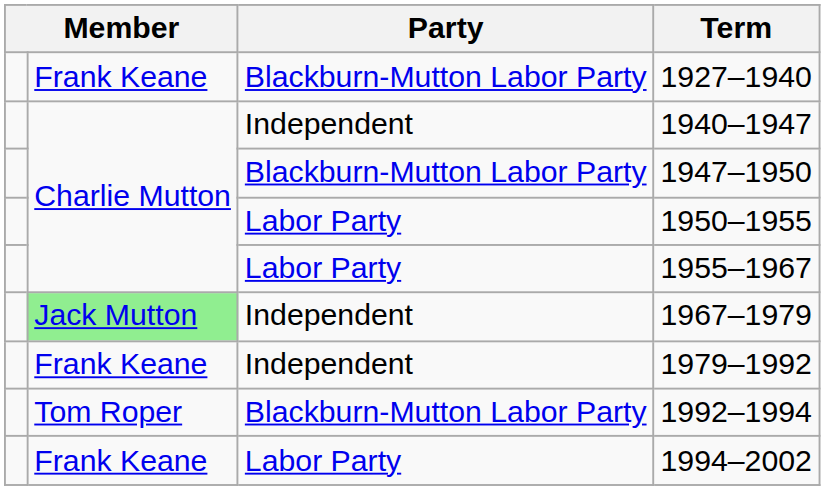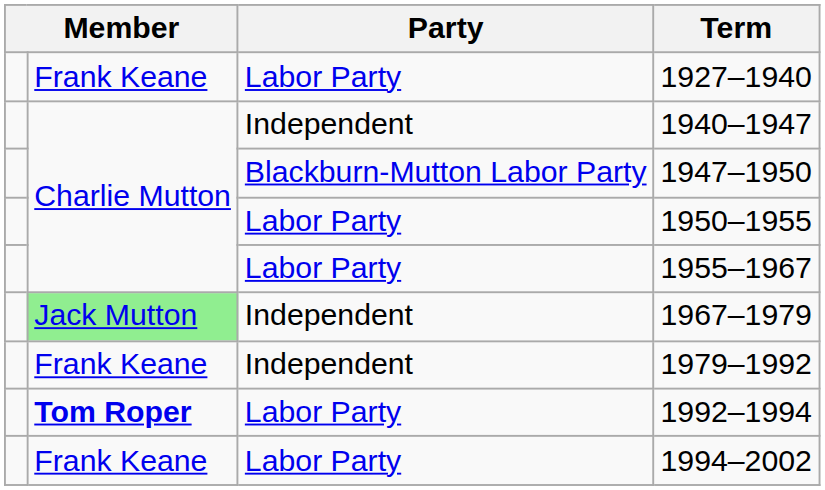 <table class="wikitable">
 <tr>
 <th colspan="2">Member</th>
 <th>Party</th>
 <th>Term</th>
 </tr>
 <tr>
 <td> </td>
 <td><a href='#'>Frank Keane</a></td>
-<td><a href='#'>Blackburn-Mutton Labor Party</a></td>
+<td><a href='#'>Labor Party</a></td>
 <td>1927–1940</td>
 </tr>
 <tr>
 <td> </td>
 <td rowspan="4"><a href='#'>Charlie Mutton</a></td>
 <td>Independent</td>
 <td>1940–1947</td>
 </tr>
 <tr>
 <td> </td>
 <td><a href='#'>Blackburn-Mutton Labor Party</a></td>
 <td>1947–1950</td>
 </tr>
 <tr>
 <td> </td>
 <td><a href='#'>Labor Party</a></td>
 <td>1950–1955</td>
 </tr>
 <tr>
 <td> </td>
 <td><a href='#'>Labor Party</a></td>
 <td>1955–1967</td>
 </tr>
 <tr>
 <td> </td>
 <td style="background: lightgreen;"><a href='#'>Jack Mutton</a></td>
 <td>Independent</td>
 <td>1967–1979</td>
 </tr>
 <tr>
 <td> </td>
 <td><a href='#'>Frank Keane</a></td>
 <td>Independent</td>
 <td>1979–1992</td>
 </tr>
 <tr>
 <td> </td>
-<td><a href='#'>Tom Roper</a></td>
-<td><a href='#'>Blackburn-Mutton Labor Party</a></td>
+<td><strong><a href='#'>Tom Roper</a></strong></td>
+<td><a href='#'>Labor Party</a></td>
 <td>1992–1994</td>
 </tr>
 <tr>
 <td> </td>
 <td><a href='#'>Frank Keane</a></td>
 <td><a href='#'>Labor Party</a></td>
 <td>1994–2002</td>
 </tr>
 </table>
